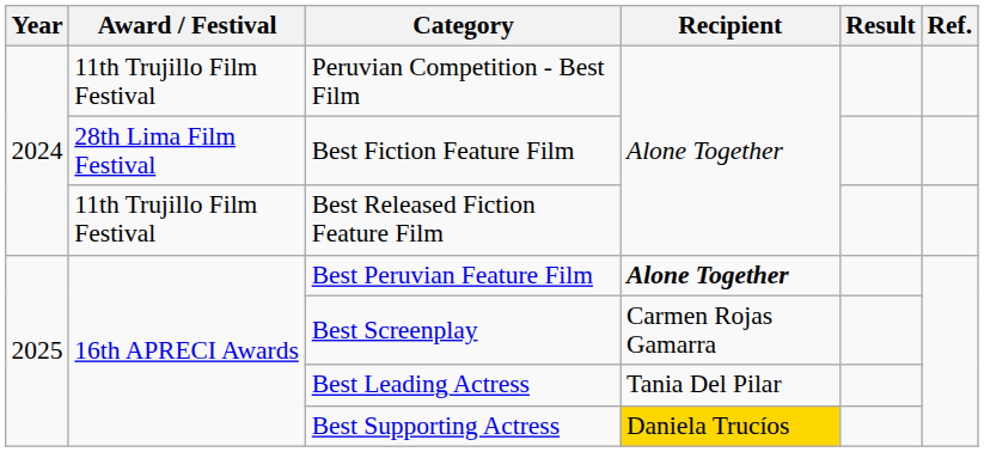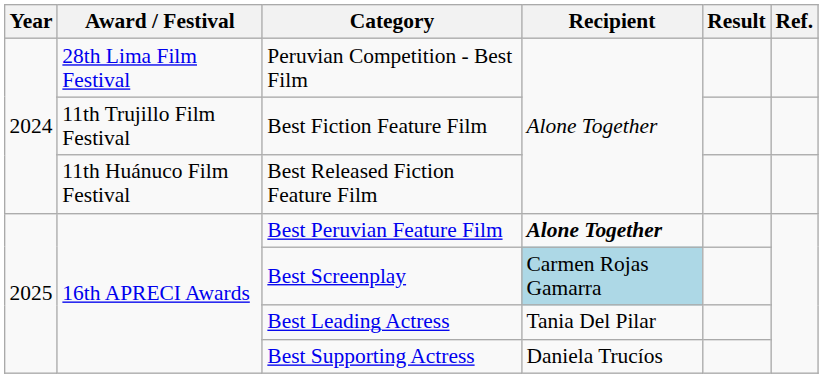 <table class="wikitable">
 <tr>
 <th>Year</th>
 <th>Award / Festival</th>
 <th>Category</th>
 <th>Recipient</th>
 <th>Result</th>
 <th>Ref.</th>
 </tr>
 <tr>
 <td rowspan="3">2024</td>
-<td>11th Trujillo Film Festival</td>
+<td><a href='#'>28th Lima Film Festival</a></td>
 <td>Peruvian Competition - Best Film</td>
 <td rowspan="3"><em>Alone Together</em></td>
 <td></td>
 <td></td>
 </tr>
 <tr>
-<td><a href='#'>28th Lima Film Festival</a></td>
+<td>11th Trujillo Film Festival</td>
 <td>Best Fiction Feature Film</td>
 <td></td>
 <td></td>
 </tr>
 <tr>
-<td>11th Trujillo Film Festival</td>
+<td>11th Huánuco Film Festival</td>
 <td>Best Released Fiction Feature Film</td>
 <td></td>
 <td></td>
 </tr>
 <tr>
 <td rowspan="4">2025</td>
 <td rowspan="4"><a href='#'>16th APRECI Awards</a></td>
 <td><a href='#'>Best Peruvian Feature Film</a></td>
 <td><strong><em>Alone Together</em></strong></td>
 <td></td>
 <td rowspan="4"></td>
 </tr>
 <tr>
 <td><a href='#'>Best Screenplay</a></td>
-<td>Carmen Rojas Gamarra</td>
+<td style="background: lightblue;">Carmen Rojas Gamarra</td>
 <td></td>
 </tr>
 <tr>
 <td><a href='#'>Best Leading Actress</a></td>
 <td>Tania Del Pilar</td>
 <td></td>
 </tr>
 <tr>
 <td><a href='#'>Best Supporting Actress</a></td>
-<td style="background: gold;">Daniela Trucíos</td>
+<td>Daniela Trucíos</td>
 <td></td>
 </tr>
 </table>
